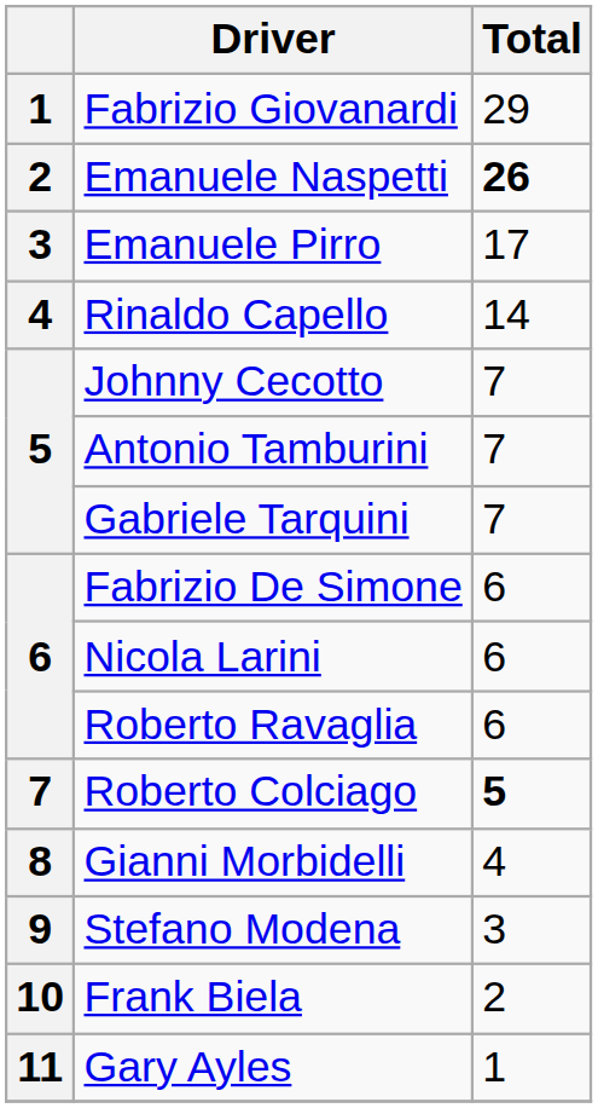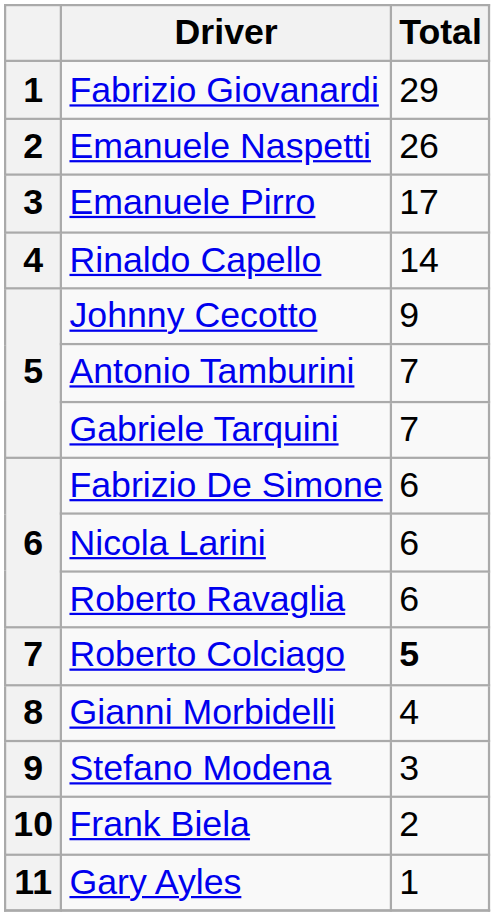 <table class="wikitable" style="font-size:100%;">
 <tr>
 <th></th>
 <th>Driver</th>
 <th>Total</th>
 </tr>
 <tr>
 <th>1</th>
 <td> <a href='#'>Fabrizio Giovanardi</a></td>
 <td>29</td>
 </tr>
 <tr>
 <th>2</th>
 <td> <a href='#'>Emanuele Naspetti</a></td>
-<td><strong>26</strong></td>
+<td>26</td>
 </tr>
 <tr>
 <th>3</th>
 <td> <a href='#'>Emanuele Pirro</a></td>
 <td>17</td>
 </tr>
 <tr>
 <th>4</th>
 <td> <a href='#'>Rinaldo Capello</a></td>
 <td>14</td>
 </tr>
 <tr>
 <th rowspan=3>5</th>
 <td> <a href='#'>Johnny Cecotto</a></td>
-<td>7</td>
+<td>9</td>
 </tr>
 <tr>
 <td> <a href='#'>Antonio Tamburini</a></td>
 <td>7</td>
 </tr>
 <tr>
 <td> <a href='#'>Gabriele Tarquini</a></td>
 <td>7</td>
 </tr>
 <tr>
 <th rowspan=3>6</th>
 <td> <a href='#'>Fabrizio De Simone</a></td>
 <td>6</td>
 </tr>
 <tr>
 <td> <a href='#'>Nicola Larini</a></td>
 <td>6</td>
 </tr>
 <tr>
 <td> <a href='#'>Roberto Ravaglia</a></td>
 <td>6</td>
 </tr>
 <tr>
 <th>7</th>
 <td> <a href='#'>Roberto Colciago</a></td>
 <td><strong>5</strong></td>
 </tr>
 <tr>
 <th>8</th>
 <td> <a href='#'>Gianni Morbidelli</a></td>
 <td>4</td>
 </tr>
 <tr>
 <th>9</th>
 <td> <a href='#'>Stefano Modena</a></td>
 <td>3</td>
 </tr>
 <tr>
 <th>10</th>
 <td> <a href='#'>Frank Biela</a></td>
 <td>2</td>
 </tr>
 <tr>
 <th>11</th>
 <td> <a href='#'>Gary Ayles</a></td>
 <td>1</td>
 </tr>
 <tr>
 </tr>
 </table>
